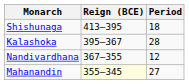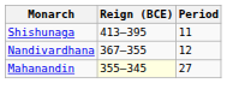 <table class="wikitable">
 <tr>
 <th>Monarch</th>
 <th>Reign (BCE)</th>
 <th>Period</th>
 </tr>
 <tr>
 <td><a href='#'>Shishunaga</a></td>
 <td>413–395</td>
-<td>18</td>
-</tr>
-<tr>
-<td><a href='#'>Kalashoka</a></td>
-<td>395–367</td>
-<td>28</td>
+<td>11</td>
 </tr>
 <tr>
 <td><a href='#'>Nandivardhana</a></td>
 <td>367–355</td>
 <td>12</td>
 </tr>
 <tr>
 <td><a href='#'>Mahanandin</a></td>
 <td style="background: lightyellow;">355–345</td>
 <td>27</td>
 </tr>
 </table>
